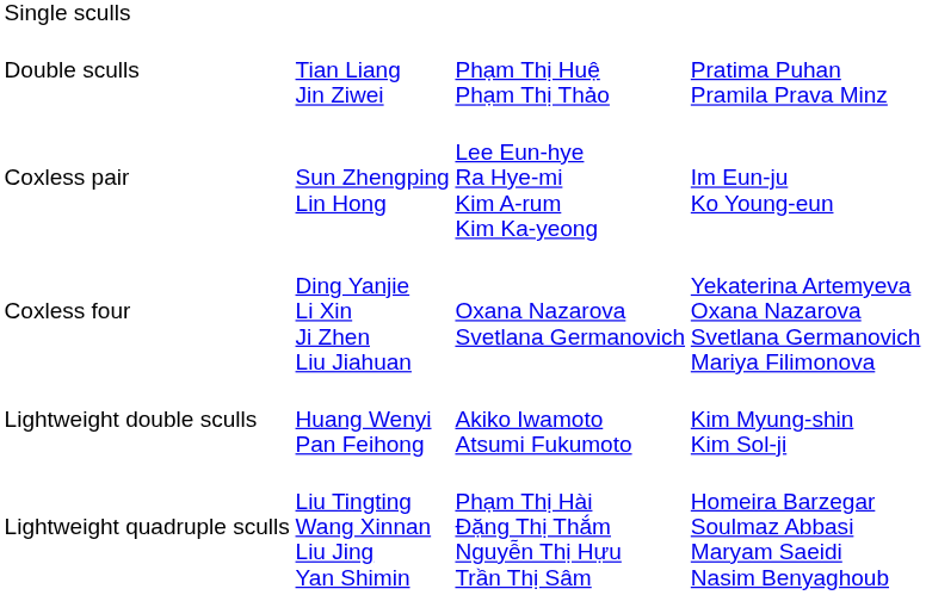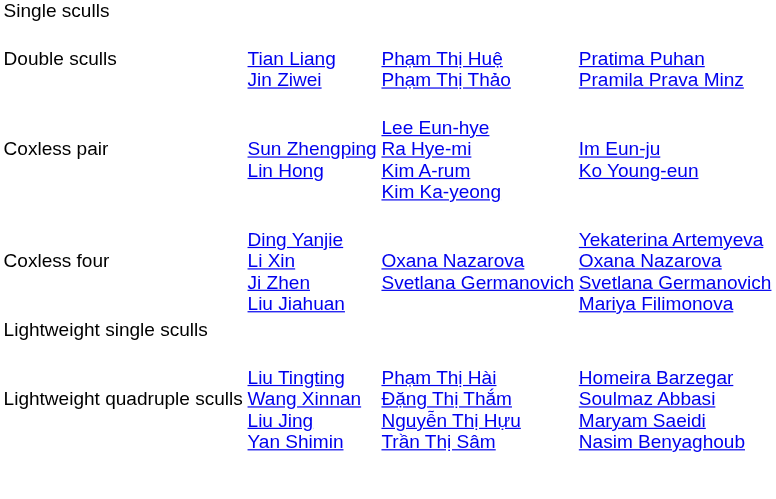 <table>
 <tr>
 <td>Single sculls<br></td>
 <td></td>
 <td></td>
 <td></td>
 </tr>
 <tr>
 <td>Double sculls<br></td>
 <td><br><a href='#'>Tian Liang</a><br><a href='#'>Jin Ziwei</a></td>
 <td><br><a href='#'>Phạm Thị Huệ</a><br><a href='#'>Phạm Thị Thảo</a></td>
 <td><br><a href='#'>Pratima Puhan</a><br><a href='#'>Pramila Prava Minz</a></td>
 </tr>
 <tr>
 <td>Coxless pair<br></td>
 <td><br><a href='#'>Sun Zhengping</a><br><a href='#'>Lin Hong</a></td>
 <td><br><a href='#'>Lee Eun-hye</a><br><a href='#'>Ra Hye-mi</a><br><a href='#'>Kim A-rum</a><br><a href='#'>Kim Ka-yeong</a></td>
 <td><br><a href='#'>Im Eun-ju</a><br><a href='#'>Ko Young-eun</a></td>
 </tr>
 <tr>
 <td>Coxless four<br></td>
 <td><br><a href='#'>Ding Yanjie</a><br><a href='#'>Li Xin</a><br><a href='#'>Ji Zhen</a><br><a href='#'>Liu Jiahuan</a></td>
 <td><br><a href='#'>Oxana Nazarova</a><br><a href='#'>Svetlana Germanovich</a></td>
 <td><br><a href='#'>Yekaterina Artemyeva</a><br><a href='#'>Oxana Nazarova</a><br><a href='#'>Svetlana Germanovich</a><br><a href='#'>Mariya Filimonova</a></td>
 </tr>
 <tr>
-<td>Lightweight double sculls<br></td>
-<td><br><a href='#'>Huang Wenyi</a><br><a href='#'>Pan Feihong</a></td>
-<td><br><a href='#'>Akiko Iwamoto</a><br><a href='#'>Atsumi Fukumoto</a></td>
-<td><br><a href='#'>Kim Myung-shin</a><br><a href='#'>Kim Sol-ji</a></td>
+<td>Lightweight single sculls<br></td>
+<td></td>
+<td></td>
+<td></td>
 </tr>
 <tr>
 <td>Lightweight quadruple sculls<br></td>
 <td><br><a href='#'>Liu Tingting</a><br><a href='#'>Wang Xinnan</a><br><a href='#'>Liu Jing</a><br><a href='#'>Yan Shimin</a></td>
 <td><br><a href='#'>Phạm Thị Hài</a><br><a href='#'>Đặng Thị Thắm</a><br><a href='#'>Nguyễn Thị Hựu</a><br><a href='#'>Trần Thị Sâm</a></td>
 <td><br><a href='#'>Homeira Barzegar</a><br><a href='#'>Soulmaz Abbasi</a><br><a href='#'>Maryam Saeidi</a><br><a href='#'>Nasim Benyaghoub</a></td>
 </tr>
 </table>
